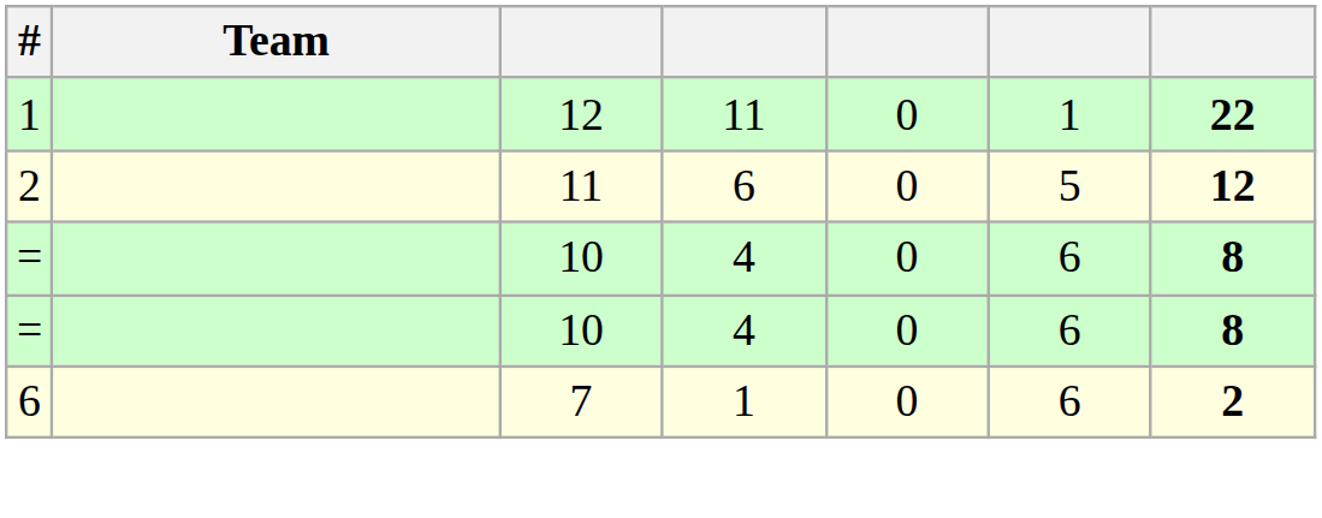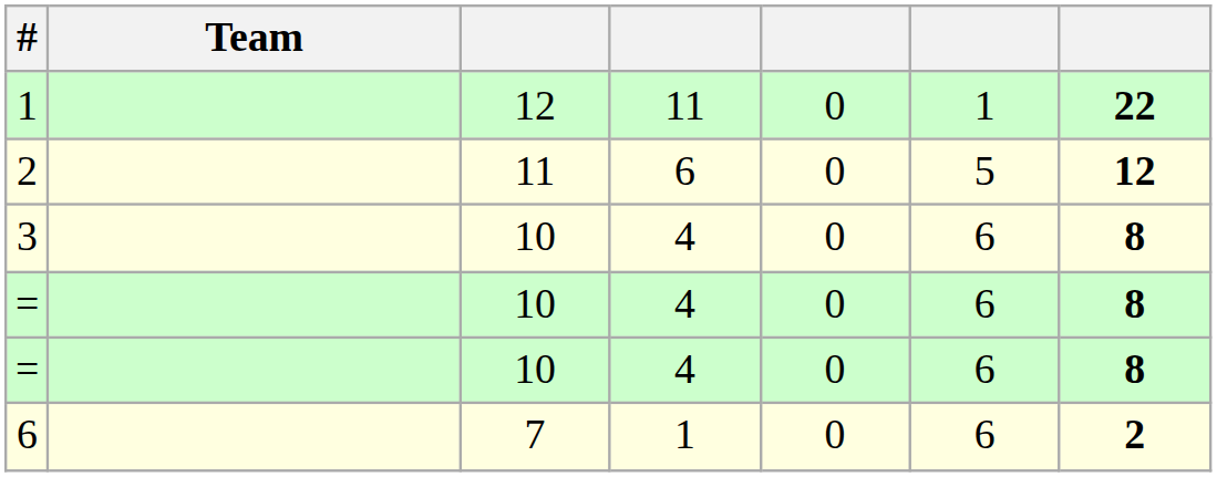 <table class="wikitable sortable">
 <tr>
 <th>#</th>
 <th width="150">Team</th>
 <th width="50"></th>
 <th width="50"></th>
 <th width="50"></th>
 <th width="50"></th>
 <th width="50"></th>
 </tr>
 <tr style="background:#ccffcc">
 <td align="center">1</td>
 <td> </td>
 <td align="center">12</td>
 <td align="center">11</td>
 <td align="center">0</td>
 <td align="center">1</td>
 <td align="center"><strong>22</strong></td>
 </tr>
 <tr style="background:#FFFFE0">
 <td align="center">2</td>
 <td> </td>
 <td align="center">11</td>
 <td align="center">6</td>
 <td align="center">0</td>
 <td align="center">5</td>
 <td align="center"><strong>12</strong></td>
+</tr>
+<tr style="background:#FFFFE0">
+<td align="center">3</td>
+<td> </td>
+<td align="center">10</td>
+<td align="center">4</td>
+<td align="center">0</td>
+<td align="center">6</td>
+<td align="center"><strong>8</strong></td>
 </tr>
 <tr style="background:#ccffcc">
 <td align="center">=</td>
 <td> </td>
 <td align="center">10</td>
 <td align="center">4</td>
 <td align="center">0</td>
 <td align="center">6</td>
 <td align="center"><strong>8</strong></td>
 </tr>
 <tr style="background:#ccffcc">
 <td align="center">=</td>
 <td> </td>
 <td align="center">10</td>
 <td align="center">4</td>
 <td align="center">0</td>
 <td align="center">6</td>
 <td align="center"><strong>8</strong></td>
 </tr>
 <tr style="background:#FFFFE0">
 <td align="center">6</td>
 <td> </td>
 <td align="center">7</td>
 <td align="center">1</td>
 <td align="center">0</td>
 <td align="center">6</td>
 <td align="center"><strong>2</strong></td>
 </tr>
 </table>
